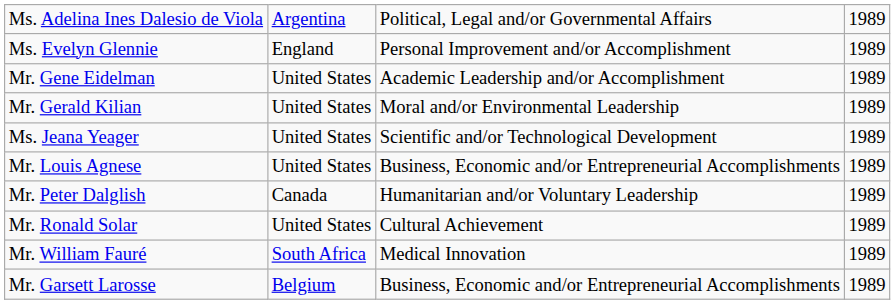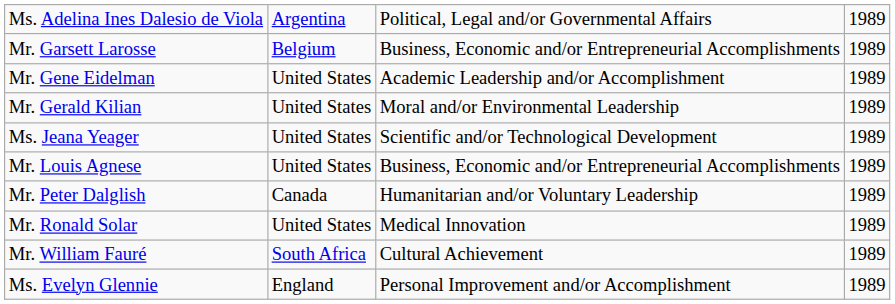 <table class="wikitable">
 <tr>
 <td>Ms. <a href='#'>Adelina Ines Dalesio de Viola</a></td>
 <td><a href='#'>Argentina</a></td>
 <td>Political, Legal and/or Governmental Affairs</td>
 <td style="text-align:right;">1989</td>
 </tr>
 <tr>
-<td>Ms. <a href='#'>Evelyn Glennie</a></td>
-<td>England</td>
-<td>Personal Improvement and/or Accomplishment</td>
+<td>Mr. <a href='#'>Garsett Larosse</a></td>
+<td><a href='#'>Belgium</a></td>
+<td>Business, Economic and/or Entrepreneurial Accomplishments</td>
 <td style="text-align:right;">1989</td>
 </tr>
 <tr>
 <td>Mr. <a href='#'>Gene Eidelman</a></td>
 <td>United States</td>
 <td>Academic Leadership and/or Accomplishment</td>
 <td style="text-align:right;">1989</td>
 </tr>
 <tr>
 <td>Mr. <a href='#'>Gerald Kilian</a></td>
 <td>United States</td>
 <td>Moral and/or Environmental Leadership</td>
 <td style="text-align:right;">1989</td>
 </tr>
 <tr>
 <td>Ms. <a href='#'>Jeana Yeager</a></td>
 <td>United States</td>
 <td>Scientific and/or Technological Development</td>
 <td style="text-align:right;">1989</td>
 </tr>
 <tr>
 <td>Mr. <a href='#'>Louis Agnese</a></td>
 <td>United States</td>
 <td>Business, Economic and/or Entrepreneurial Accomplishments</td>
 <td style="text-align:right;">1989</td>
 </tr>
 <tr>
 <td>Mr. <a href='#'>Peter Dalglish</a></td>
 <td>Canada</td>
 <td>Humanitarian and/or Voluntary Leadership</td>
 <td style="text-align:right;">1989</td>
 </tr>
 <tr>
 <td>Mr. <a href='#'>Ronald Solar</a></td>
 <td>United States</td>
-<td>Cultural Achievement</td>
+<td>Medical Innovation</td>
 <td style="text-align:right;">1989</td>
 </tr>
 <tr>
 <td>Mr. <a href='#'>William Fauré</a></td>
 <td><a href='#'>South Africa</a></td>
-<td>Medical Innovation</td>
+<td>Cultural Achievement</td>
 <td style="text-align:right;">1989</td>
 </tr>
 <tr>
-<td>Mr. <a href='#'>Garsett Larosse</a></td>
-<td><a href='#'>Belgium</a></td>
-<td>Business, Economic and/or Entrepreneurial Accomplishments</td>
+<td>Ms. <a href='#'>Evelyn Glennie</a></td>
+<td>England</td>
+<td>Personal Improvement and/or Accomplishment</td>
 <td style="text-align:right;">1989</td>
 </tr>
 </table>
